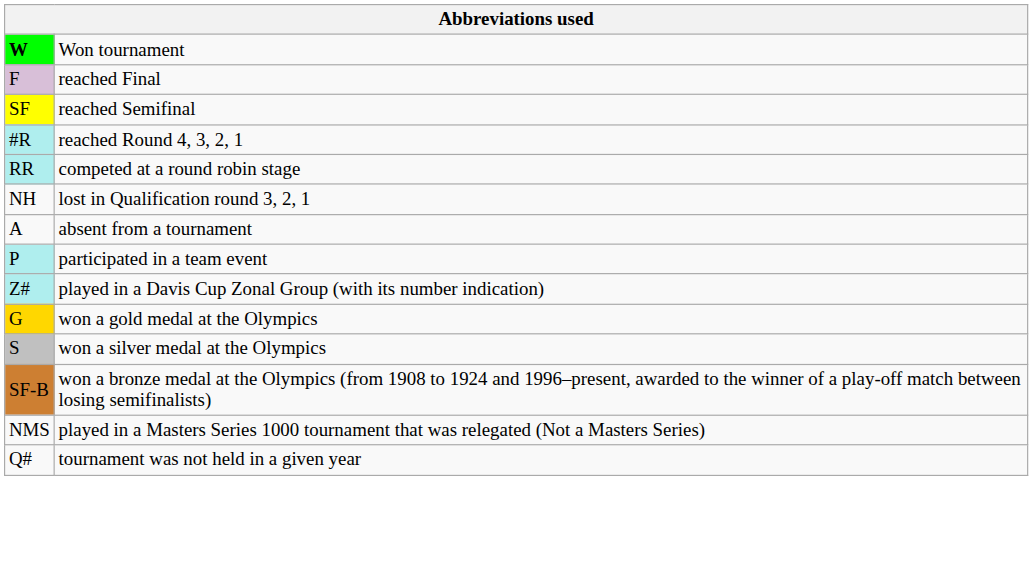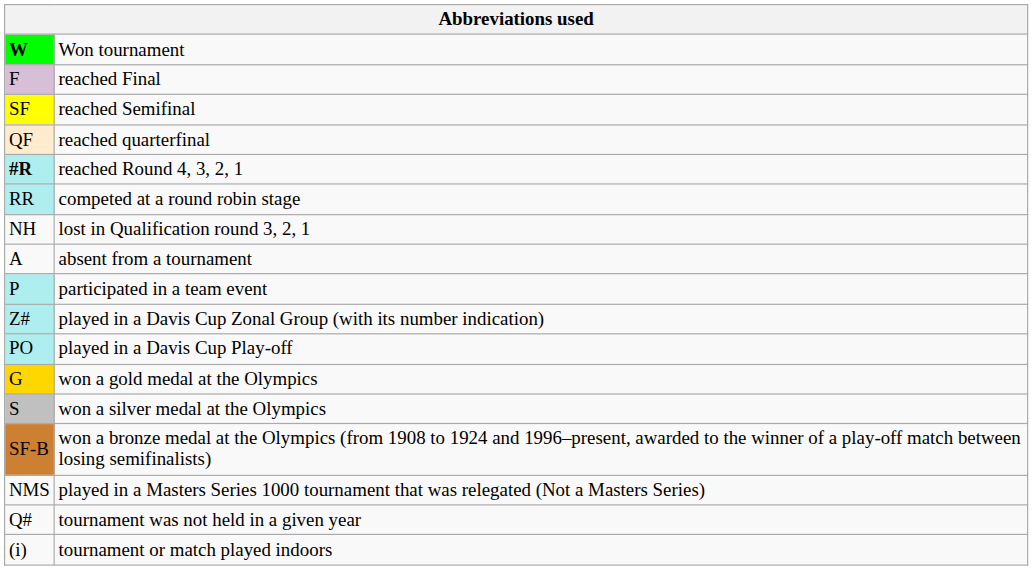 <table class="wikitable plainrowheaders collapsible collapsed">
 <tr>
 <th colspan="2" align="center">Abbreviations used</th>
 </tr>
 <tr>
 <td style=background:#00ff00><strong>W</strong></td>
 <td>Won tournament</td>
 </tr>
 <tr>
 <td style=background:#D8BFD8>F </td>
 <td>reached Final</td>
 </tr>
 <tr>
 <td style=background:yellow>SF</td>
 <td>reached Semifinal</td>
 </tr>
 <tr>
-<td style=background:#afeeee>#R</td>
+<td style=background:#ffebcd>QF</td>
+<td>reached quarterfinal</td>
+</tr>
+<tr>
+<td style=background:#afeeee><strong>#R</strong></td>
 <td>reached Round 4, 3, 2, 1</td>
 </tr>
 <tr>
 <td style=background:#afeeee>RR</td>
 <td>competed at a round robin stage</td>
 </tr>
 <tr>
 <td>NH</td>
 <td>lost in Qualification round 3, 2, 1</td>
 </tr>
 <tr>
 <td>A</td>
 <td>absent from a tournament</td>
 </tr>
 <tr>
 <td style=background:#afeeee>P</td>
 <td>participated in a team event</td>
 </tr>
 <tr>
 <td style=background:#afeeee>Z#</td>
 <td>played in a Davis Cup Zonal Group (with its number indication)</td>
 </tr>
 <tr>
+<td style=background:#afeeee>PO</td>
+<td>played in a Davis Cup Play-off</td>
+</tr>
+<tr>
 <td style="background:gold">G</td>
 <td>won a gold medal at the Olympics</td>
 </tr>
 <tr>
 <td style=background:silver>S</td>
 <td>won a silver medal at the Olympics</td>
 </tr>
 <tr>
 <td style=background:#cd7f32>SF-B</td>
 <td>won a bronze medal at the Olympics (from 1908 to 1924 and 1996–present, awarded to the winner of a play-off match between losing semifinalists)</td>
 </tr>
 <tr>
 <td>NMS</td>
 <td>played in a Masters Series 1000 tournament that was relegated (Not a Masters Series)</td>
 </tr>
 <tr>
 <td>Q#</td>
 <td>tournament was not held in a given year</td>
 </tr>
+<tr>
+<td>(i)</td>
+<td>tournament or match played indoors</td>
+</tr>
 </table>
